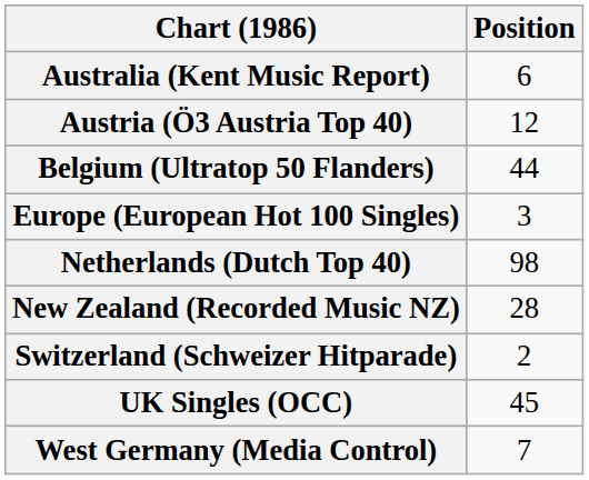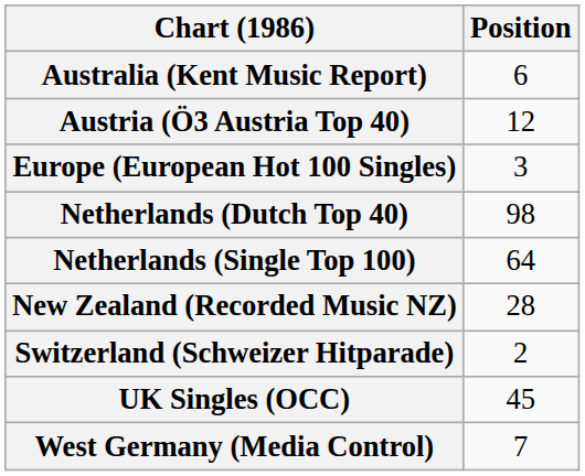 <table class="wikitable sortable plainrowheaders" style="text-align:center">
 <tr>
 <th scope="col">Chart (1986)</th>
 <th scope="col">Position</th>
 </tr>
 <tr>
 <th scope="row">Australia (Kent Music Report)</th>
 <td>6</td>
 </tr>
 <tr>
 <th scope="row">Austria (Ö3 Austria Top 40)</th>
 <td>12</td>
 </tr>
 <tr>
-<th scope="row">Belgium (Ultratop 50 Flanders)</th>
-<td>44</td>
-</tr>
-<tr>
 <th scope="row">Europe (European Hot 100 Singles)</th>
 <td>3</td>
 </tr>
 <tr>
 <th scope="row">Netherlands (Dutch Top 40)</th>
 <td>98</td>
+</tr>
+<tr>
+<th scope="row">Netherlands (Single Top 100)</th>
+<td>64</td>
 </tr>
 <tr>
 <th scope="row">New Zealand (Recorded Music NZ)</th>
 <td>28</td>
 </tr>
 <tr>
 <th scope="row">Switzerland (Schweizer Hitparade)</th>
 <td>2</td>
 </tr>
 <tr>
 <th scope="row">UK Singles (OCC)</th>
 <td>45</td>
 </tr>
 <tr>
 <th scope="row">West Germany (Media Control)</th>
 <td>7</td>
 </tr>
 </table>
